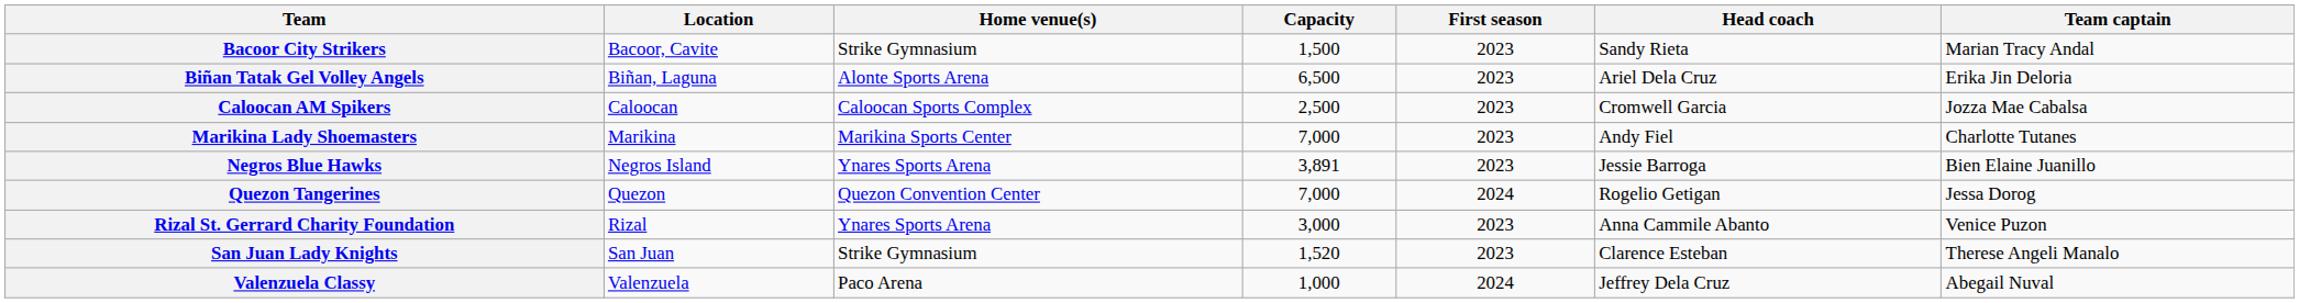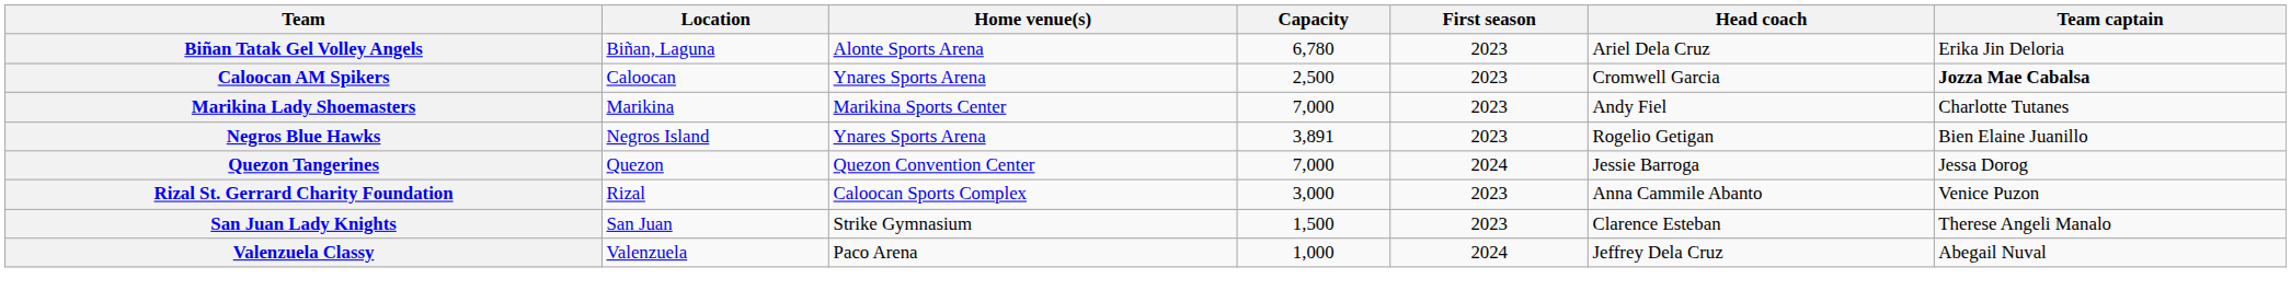 <table class="wikitable" style="width:100%; text-align:left">
 <tr>
 <th>Team</th>
 <th>Location</th>
 <th>Home venue(s)</th>
 <th>Capacity</th>
 <th>First season</th>
 <th>Head coach</th>
 <th>Team captain</th>
 </tr>
 <tr>
-<th><a href='#'>Bacoor City Strikers</a></th>
-<td><a href='#'>Bacoor, Cavite</a></td>
-<td>Strike Gymnasium</td>
-<td align=center>1,500</td>
-<td align=center>2023</td>
-<td>Sandy Rieta</td>
-<td>Marian Tracy Andal</td>
-</tr>
-<tr>
 <th><a href='#'>Biñan Tatak Gel Volley Angels</a></th>
 <td><a href='#'>Biñan, Laguna</a></td>
 <td><a href='#'>Alonte Sports Arena</a></td>
-<td align=center>6,500</td>
+<td align=center>6,780</td>
 <td align=center>2023</td>
 <td>Ariel Dela Cruz</td>
 <td>Erika Jin Deloria</td>
 </tr>
 <tr>
 <th><a href='#'>Caloocan AM Spikers</a></th>
 <td><a href='#'>Caloocan</a></td>
-<td><a href='#'>Caloocan Sports Complex</a></td>
+<td><a href='#'>Ynares Sports Arena</a></td>
 <td align=center>2,500</td>
 <td align=center>2023</td>
 <td>Cromwell Garcia</td>
-<td>Jozza Mae Cabalsa</td>
+<td><strong>Jozza Mae Cabalsa</strong></td>
 </tr>
 <tr>
 <th><a href='#'>Marikina Lady Shoemasters</a></th>
 <td><a href='#'>Marikina</a></td>
 <td><a href='#'>Marikina Sports Center</a></td>
 <td align=center>7,000</td>
 <td align=center>2023</td>
 <td>Andy Fiel</td>
 <td>Charlotte Tutanes</td>
 </tr>
 <tr>
 <th><a href='#'>Negros Blue Hawks</a></th>
 <td><a href='#'>Negros Island</a></td>
 <td><a href='#'>Ynares Sports Arena</a></td>
 <td align=center>3,891</td>
 <td align=center>2023</td>
-<td>Jessie Barroga</td>
+<td>Rogelio Getigan</td>
 <td>Bien Elaine Juanillo</td>
 </tr>
 <tr>
 <th><a href='#'>Quezon Tangerines</a></th>
 <td><a href='#'>Quezon</a></td>
 <td><a href='#'>Quezon Convention Center</a></td>
 <td align=center>7,000</td>
 <td align=center>2024</td>
-<td>Rogelio Getigan</td>
+<td>Jessie Barroga</td>
 <td>Jessa Dorog</td>
 </tr>
 <tr>
 <th><a href='#'>Rizal St. Gerrard Charity Foundation</a></th>
 <td><a href='#'>Rizal</a></td>
-<td><a href='#'>Ynares Sports Arena</a></td>
+<td><a href='#'>Caloocan Sports Complex</a></td>
 <td align=center>3,000</td>
 <td align=center>2023</td>
 <td>Anna Cammile Abanto</td>
 <td>Venice Puzon</td>
 </tr>
 <tr>
 <th><a href='#'>San Juan Lady Knights</a></th>
 <td><a href='#'>San Juan</a></td>
 <td>Strike Gymnasium</td>
-<td align=center>1,520</td>
+<td align=center>1,500</td>
 <td align=center>2023</td>
 <td>Clarence Esteban</td>
 <td>Therese Angeli Manalo</td>
 </tr>
 <tr>
 <th><a href='#'>Valenzuela Classy</a></th>
 <td><a href='#'>Valenzuela</a></td>
 <td>Paco Arena</td>
 <td align=center>1,000</td>
 <td align=center>2024</td>
 <td>Jeffrey Dela Cruz</td>
 <td>Abegail Nuval</td>
 </tr>
 </table>
